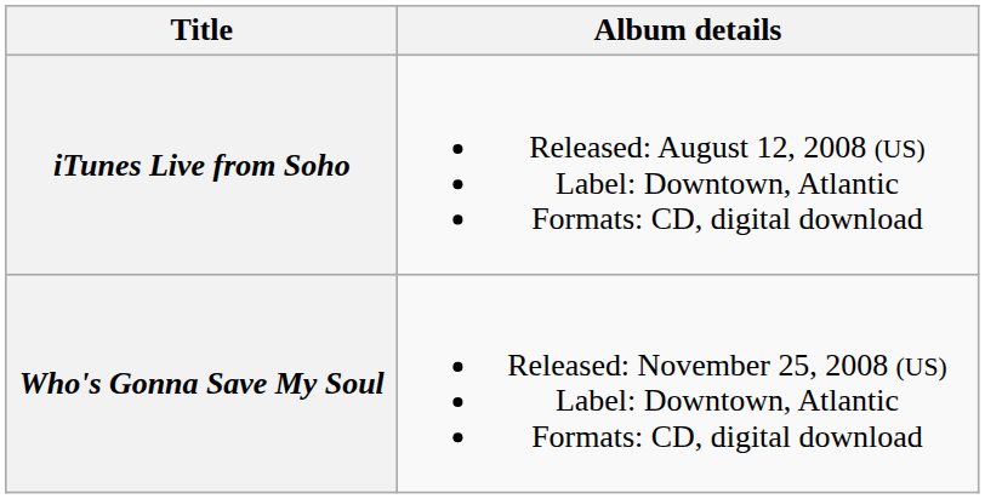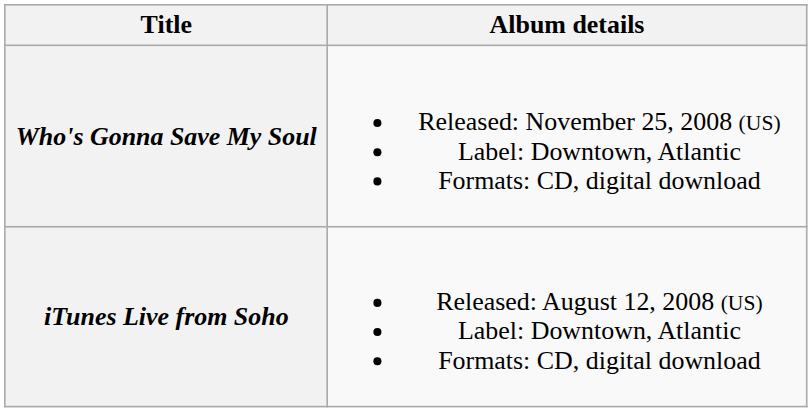 <table class="wikitable plainrowheaders" style="text-align:center;">
 <tr>
 <th scope="col" style="width:12em;">Title</th>
 <th scope="col" style="width:18em;">Album details</th>
 </tr>
 <tr>
+<th scope="row"><em>Who's Gonna Save My Soul</em></th>
+<td><br><ul><li>Released: November 25, 2008 <small>(US)</small></li><li>Label: Downtown, Atlantic</li><li>Formats: CD, digital download</li></ul></td>
+</tr>
+<tr>
 <th scope="row"><em>iTunes Live from Soho</em></th>
 <td><br><ul><li>Released: August 12, 2008 <small>(US)</small></li><li>Label: Downtown, Atlantic</li><li>Formats: CD, digital download</li></ul></td>
 </tr>
-<tr>
-<th scope="row"><em>Who's Gonna Save My Soul</em></th>
-<td><br><ul><li>Released: November 25, 2008 <small>(US)</small></li><li>Label: Downtown, Atlantic</li><li>Formats: CD, digital download</li></ul></td>
-</tr>
 </table>
